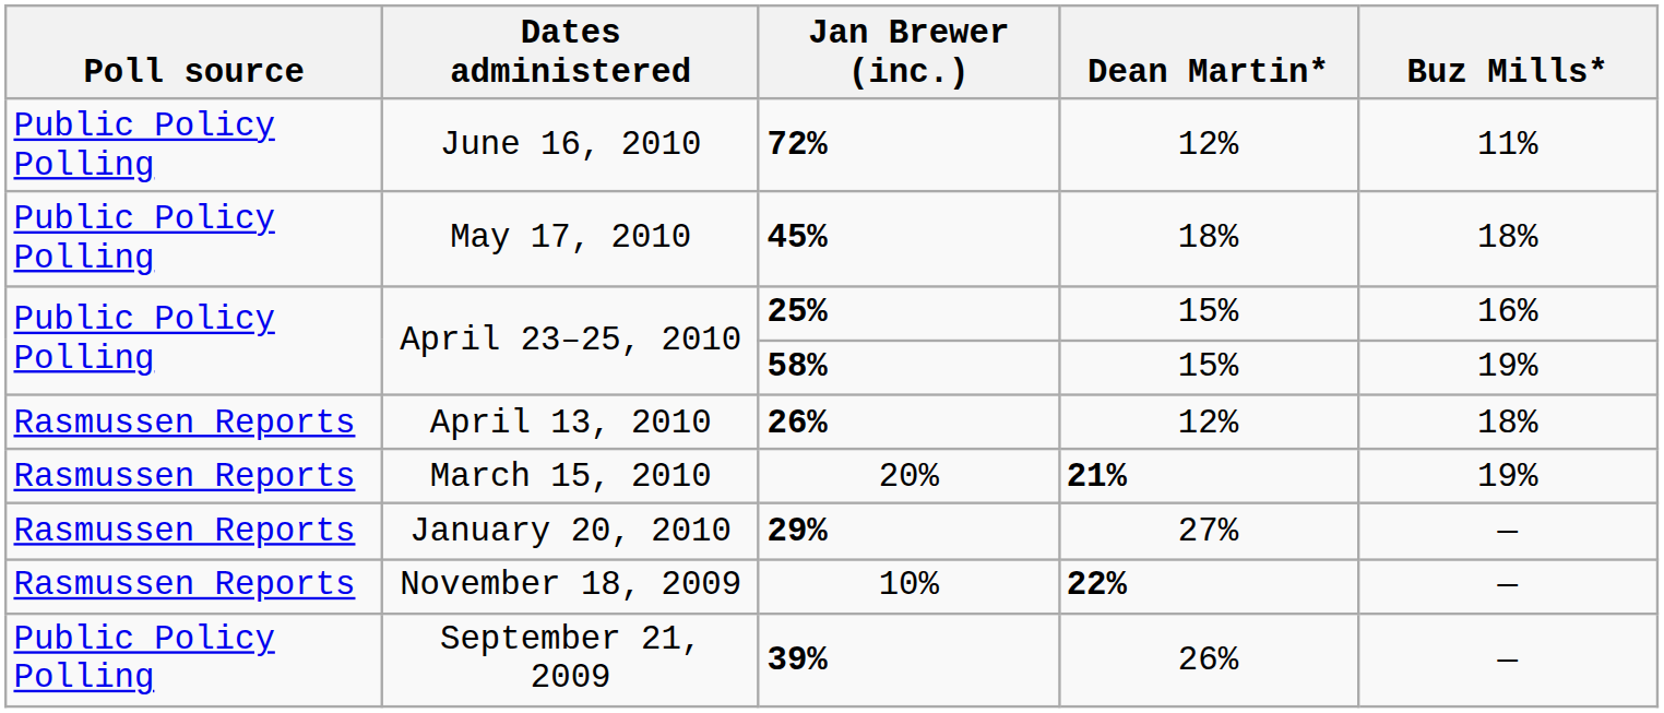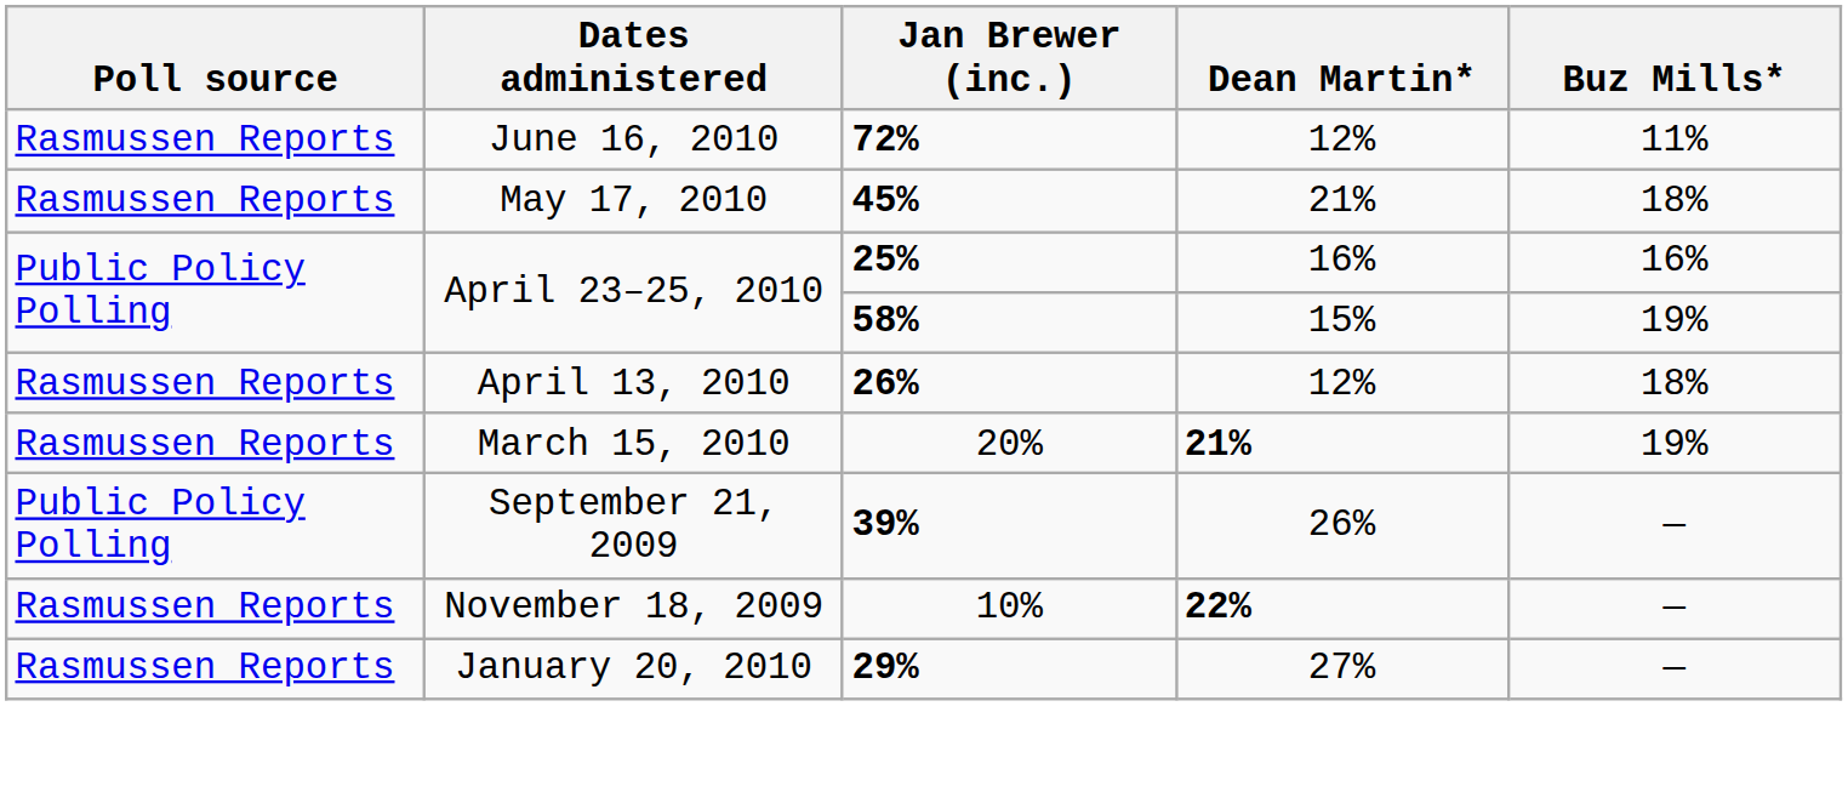 <table class="wikitable">
 <tr valign=bottom>
 <th style="width:140px;">Poll source</th>
 <th style="width:140px;">Dates administered</th>
 <th style="width:110px;">Jan Brewer (inc.)</th>
 <th style="width:110px;">Dean Martin*</th>
 <th style="width:110px;">Buz Mills*</th>
 </tr>
 <tr>
-<td><a href='#'>Public Policy Polling</a></td>
+<td><a href='#'>Rasmussen Reports</a></td>
 <td align=center>June 16, 2010</td>
 <td><strong>72%</strong></td>
 <td align=center>12%</td>
 <td align=center>11%</td>
 </tr>
 <tr>
-<td><a href='#'>Public Policy Polling</a></td>
+<td><a href='#'>Rasmussen Reports</a></td>
 <td align=center>May 17, 2010</td>
 <td><strong>45%</strong></td>
-<td align=center>18%</td>
+<td align=center>21%</td>
 <td align=center>18%</td>
 </tr>
 <tr>
 <td rowspan=2><a href='#'>Public Policy Polling</a></td>
 <td rowspan="2" style="text-align:center;">April 23–25, 2010</td>
 <td><strong>25%</strong></td>
-<td align=center>15%</td>
+<td align=center>16%</td>
 <td align=center>16%</td>
 </tr>
 <tr>
 <td><strong>58%</strong></td>
 <td align=center>15%</td>
 <td align=center>19%</td>
 </tr>
 <tr>
 <td><a href='#'>Rasmussen Reports</a></td>
 <td align=center>April 13, 2010</td>
 <td><strong>26%</strong></td>
 <td align=center>12%</td>
 <td align=center>18%</td>
 </tr>
 <tr>
 <td><a href='#'>Rasmussen Reports</a></td>
 <td align=center>March 15, 2010</td>
 <td align=center>20%</td>
 <td><strong>21%</strong></td>
 <td align=center>19%</td>
 </tr>
 <tr>
-<td><a href='#'>Rasmussen Reports</a></td>
-<td align=center>January 20, 2010</td>
-<td><strong>29%</strong></td>
-<td align=center>27%</td>
+<td><a href='#'>Public Policy Polling</a></td>
+<td align=center>September 21, 2009</td>
+<td><strong>39%</strong></td>
+<td align=center>26%</td>
 <td align=center>—</td>
 </tr>
 <tr>
 <td><a href='#'>Rasmussen Reports</a></td>
 <td align=center>November 18, 2009</td>
 <td align=center>10%</td>
 <td><strong>22%</strong></td>
 <td align=center>—</td>
 </tr>
 <tr>
-<td><a href='#'>Public Policy Polling</a></td>
-<td align=center>September 21, 2009</td>
-<td><strong>39%</strong></td>
-<td align=center>26%</td>
+<td><a href='#'>Rasmussen Reports</a></td>
+<td align=center>January 20, 2010</td>
+<td><strong>29%</strong></td>
+<td align=center>27%</td>
 <td align=center>—</td>
 </tr>
 </table>
